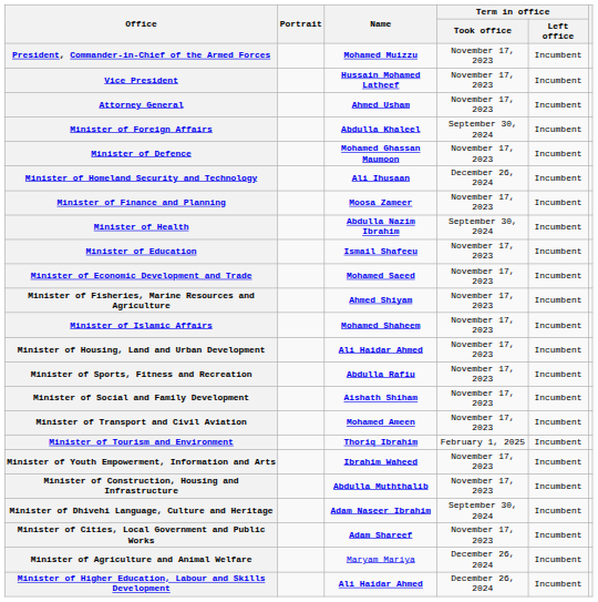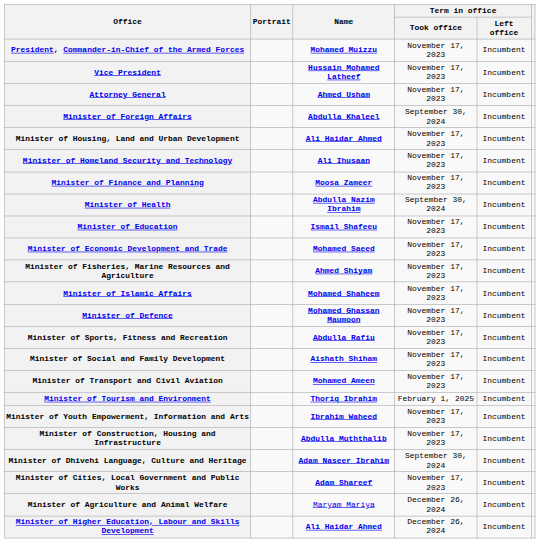 <table class="sortable wikitable" style=text-align:center;>
 <tr>
 <th rowspan=2>Office</th>
 <th rowspan=2  class=unsortable>Portrait</th>
 <th rowspan=2>Name</th>
 <th colspan=2>Term in office</th>
 <th class=unsortable rowspan=2></th>
 </tr>
 <tr>
 <th class=unsortable>Took office</th>
 <th class=unsortable>Left office</th>
 </tr>
 <tr>
 <th scope=row><a href='#'>President</a>, <a href='#'>Commander-in-Chief of the Armed Forces</a></th>
 <td></td>
 <td><strong><a href='#'>Mohamed Muizzu</a></strong></td>
 <td>November 17, 2023</td>
 <td>Incumbent</td>
 <td></td>
 </tr>
 <tr>
 <th scope=row><a href='#'>Vice President</a></th>
 <td></td>
 <td><strong><a href='#'>Hussain Mohamed Latheef</a></strong></td>
 <td>November 17, 2023</td>
 <td>Incumbent</td>
 <td></td>
 </tr>
 <tr>
 <th scope=row><a href='#'>Attorney General</a></th>
 <td></td>
 <td><strong><a href='#'>Ahmed Usham</a></strong></td>
 <td>November 17, 2023</td>
 <td>Incumbent</td>
 <td></td>
 </tr>
 <tr>
 <th scope=row><a href='#'>Minister of Foreign Affairs</a></th>
 <td></td>
 <td><strong><a href='#'>Abdulla Khaleel</a></strong></td>
 <td>September 30, 2024</td>
 <td>Incumbent</td>
 <td></td>
 </tr>
 <tr>
-<th scope=row><a href='#'>Minister of Defence</a></th>
+<th>Minister of Housing, Land and Urban Development</th>
 <td></td>
-<td><strong><a href='#'>Mohamed Ghassan Maumoon</a></strong></td>
+<td><strong><a href='#'>Ali Haidar Ahmed</a></strong></td>
 <td>November 17, 2023</td>
 <td>Incumbent</td>
 <td></td>
 </tr>
 <tr>
 <th scope=row><a href='#'>Minister of Homeland Security and Technology</a></th>
 <td></td>
 <td><strong><a href='#'>Ali Ihusaan</a></strong></td>
-<td>December 26, 2024</td>
+<td>November 17, 2023</td>
 <td>Incumbent</td>
 <td></td>
 </tr>
 <tr>
 <th scope=row><a href='#'>Minister of Finance and Planning</a></th>
 <td></td>
 <td><strong><a href='#'>Moosa Zameer</a></strong></td>
 <td>November 17, 2023</td>
 <td>Incumbent</td>
 <td></td>
 </tr>
 <tr>
 <th><a href='#'>Minister of Health</a></th>
 <td></td>
 <td><strong><a href='#'>Abdulla Nazim Ibrahim</a></strong></td>
 <td>September 30, 2024</td>
 <td>Incumbent</td>
 <td></td>
 </tr>
 <tr>
 <th><a href='#'>Minister of Education</a></th>
 <td></td>
 <td><strong><a href='#'>Ismail Shafeeu</a></strong></td>
 <td>November 17, 2023</td>
 <td>Incumbent</td>
 <td></td>
 </tr>
 <tr>
 <th><a href='#'>Minister of Economic Development and Trade</a></th>
 <td></td>
 <td><a href='#'><strong>Mohamed Saeed</strong></a></td>
 <td>November 17, 2023</td>
 <td>Incumbent</td>
 <td></td>
 </tr>
 <tr>
 <th>Minister of Fisheries, Marine Resources and Agriculture</th>
 <td></td>
 <td><a href='#'><strong>Ahmed Shiyam</strong></a></td>
 <td>November 17, 2023</td>
 <td>Incumbent</td>
 <td></td>
 </tr>
 <tr>
 <th><a href='#'>Minister of Islamic Affairs</a></th>
 <td></td>
 <td><strong><a href='#'>Mohamed Shaheem</a></strong></td>
 <td>November 17, 2023</td>
 <td>Incumbent</td>
 <td></td>
 </tr>
 <tr>
-<th>Minister of Housing, Land and Urban Development</th>
+<th scope=row><a href='#'>Minister of Defence</a></th>
 <td></td>
-<td><strong><a href='#'>Ali Haidar Ahmed</a></strong></td>
+<td><strong><a href='#'>Mohamed Ghassan Maumoon</a></strong></td>
 <td>November 17, 2023</td>
 <td>Incumbent</td>
 <td></td>
 </tr>
 <tr>
 <th>Minister of Sports, Fitness and Recreation</th>
 <td></td>
 <td><strong><a href='#'>Abdulla Rafiu</a></strong></td>
 <td>November 17, 2023</td>
 <td>Incumbent</td>
 <td></td>
 </tr>
 <tr>
 <th>Minister of Social and Family Development</th>
 <td></td>
 <td><strong><a href='#'>Aishath Shiham</a></strong></td>
 <td>November 17, 2023</td>
 <td>Incumbent</td>
 <td></td>
 </tr>
 <tr>
 <th>Minister of Transport and Civil Aviation</th>
 <td></td>
 <td><a href='#'><strong>Mohamed Ameen</strong></a></td>
 <td>November 17, 2023</td>
 <td>Incumbent</td>
 <td></td>
 </tr>
 <tr>
 <th><a href='#'>Minister of Tourism and Environment</a></th>
 <td></td>
 <td><strong><a href='#'>Thoriq Ibrahim</a></strong></td>
 <td>February 1, 2025</td>
 <td>Incumbent</td>
 <td></td>
 </tr>
 <tr>
 <th>Minister of Youth Empowerment, Information and Arts</th>
 <td></td>
 <td><strong><a href='#'>Ibrahim Waheed</a></strong></td>
 <td>November 17, 2023</td>
 <td>Incumbent</td>
 <td></td>
 </tr>
 <tr>
 <th>Minister of Construction, Housing and Infrastructure</th>
 <td></td>
 <td><strong><a href='#'>Abdulla Muththalib</a></strong></td>
 <td>November 17, 2023</td>
 <td>Incumbent</td>
 <td></td>
 </tr>
 <tr>
 <th>Minister of Dhivehi Language, Culture and Heritage</th>
 <td></td>
 <td><strong><a href='#'>Adam Naseer Ibrahim</a></strong></td>
 <td>September 30, 2024</td>
 <td>Incumbent</td>
 <td></td>
 </tr>
 <tr>
 <th>Minister of Cities, Local Government and Public Works</th>
 <td></td>
 <td><strong><a href='#'>Adam Shareef</a></strong></td>
 <td>November 17, 2023</td>
 <td>Incumbent</td>
 <td></td>
 </tr>
 <tr>
 <th>Minister of Agriculture and Animal Welfare</th>
 <td></td>
 <td><a href='#'>Maryam Mariya</a></td>
 <td>December 26, 2024</td>
 <td>Incumbent</td>
 <td></td>
 </tr>
 <tr>
 <th><a href='#'>Minister of Higher Education, Labour and Skills Development</a></th>
 <td></td>
 <td><strong><a href='#'>Ali Haidar Ahmed</a></strong></td>
 <td>December 26, 2024</td>
 <td>Incumbent</td>
 <td></td>
 </tr>
 </table>
